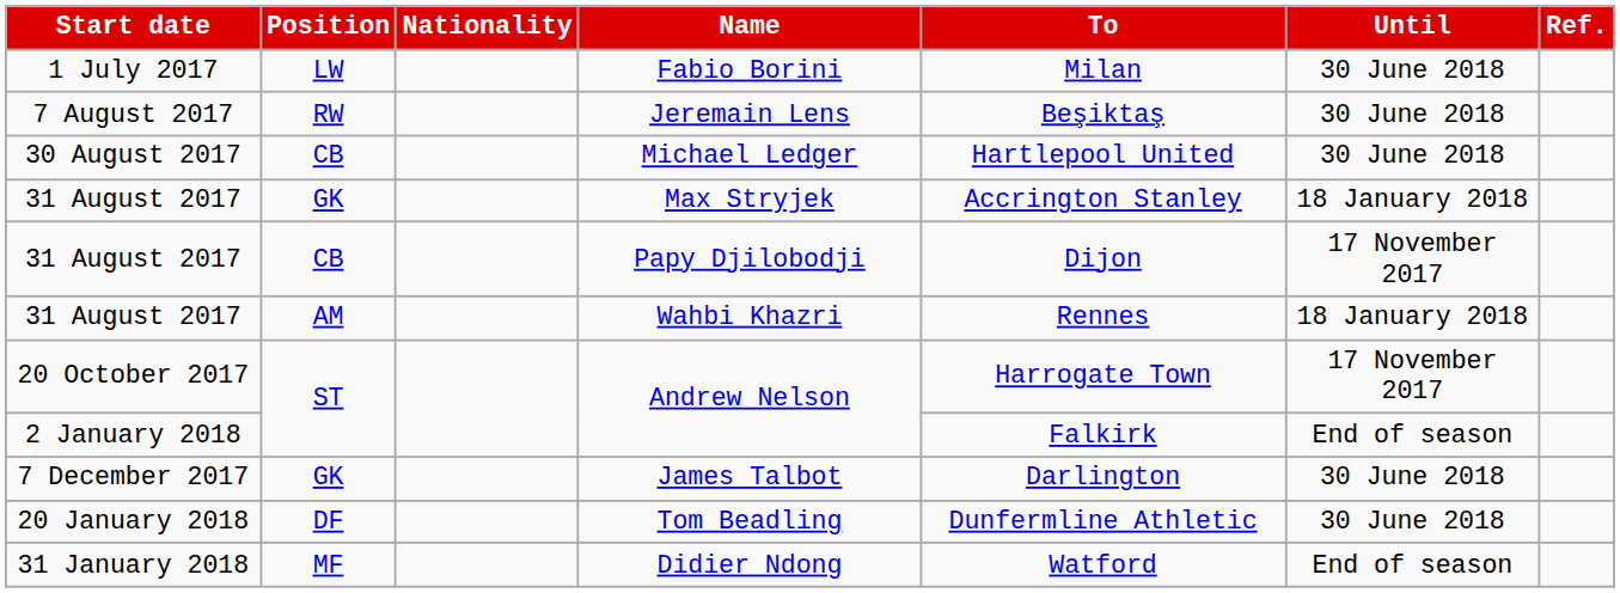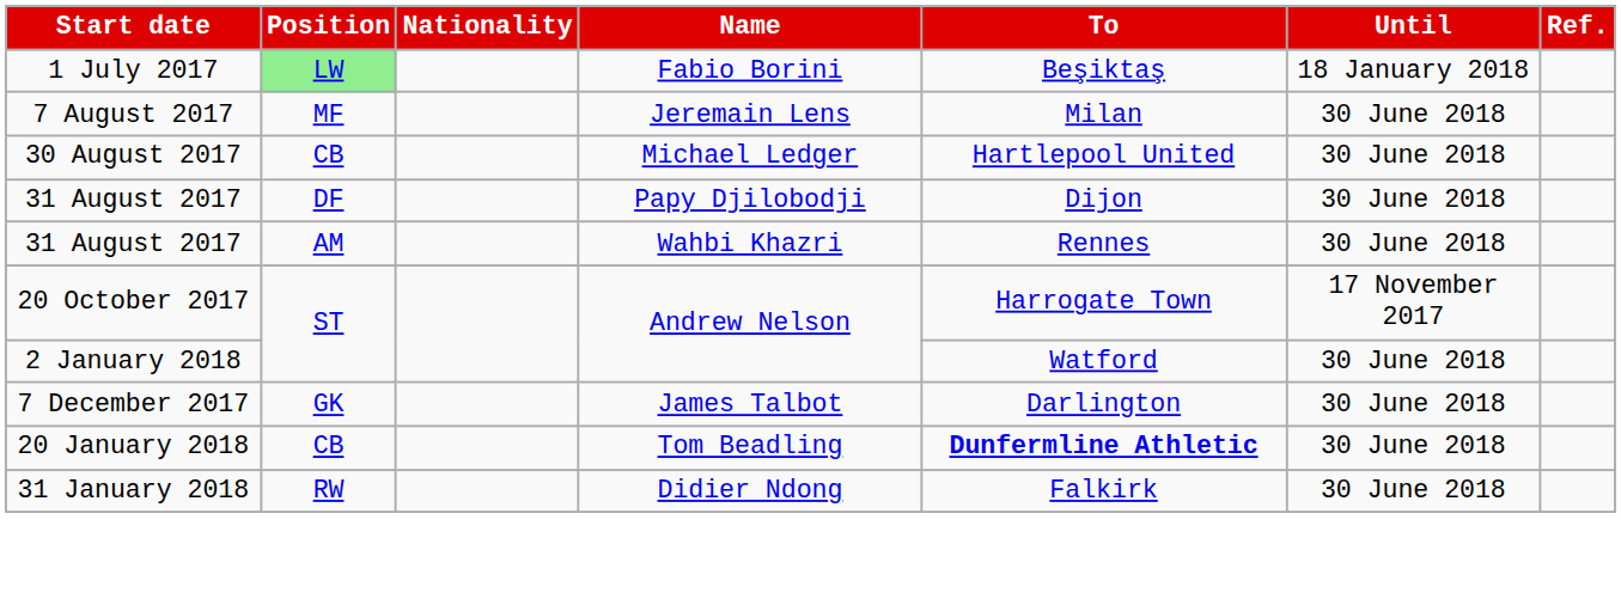 <table class="wikitable" style="text-align:center; font-size:90%">
 <tr>
 <th style="background:#DD0000; color:white; width:110px;">Start date</th>
 <th style="background:#DD0000; color:white; width:50px;">Position</th>
 <th style="background:#DD0000; color:white; width:50px;">Nationality</th>
 <th style="background:#DD0000; color:white; width:150px;">Name</th>
 <th style="background:#DD0000; color:white; width:160px;">To</th>
 <th style="background:#DD0000; color:white; width:110px;">Until</th>
 <th style="background:#DD0000; color:white; width:25px;">Ref.</th>
 </tr>
 <tr>
 <td>1 July 2017</td>
-<td><a href='#'>LW</a></td>
+<td style="background: lightgreen;"><a href='#'>LW</a></td>
 <td></td>
 <td><a href='#'>Fabio Borini</a></td>
-<td> <a href='#'>Milan</a></td>
-<td>30 June 2018</td>
+<td> <a href='#'>Beşiktaş</a></td>
+<td>18 January 2018</td>
 <td></td>
 </tr>
 <tr>
 <td>7 August 2017</td>
-<td><a href='#'>RW</a></td>
+<td><a href='#'>MF</a></td>
 <td></td>
 <td><a href='#'>Jeremain Lens</a></td>
-<td> <a href='#'>Beşiktaş</a></td>
+<td> <a href='#'>Milan</a></td>
 <td>30 June 2018</td>
 <td></td>
 </tr>
 <tr>
 <td>30 August 2017</td>
 <td><a href='#'>CB</a></td>
 <td></td>
 <td><a href='#'>Michael Ledger</a></td>
 <td> <a href='#'>Hartlepool United</a></td>
 <td>30 June 2018</td>
 <td></td>
 </tr>
 <tr>
 <td>31 August 2017</td>
-<td><a href='#'>GK</a></td>
-<td></td>
-<td><a href='#'>Max Stryjek</a></td>
-<td> <a href='#'>Accrington Stanley</a></td>
-<td>18 January 2018</td>
-<td></td>
-</tr>
-<tr>
-<td>31 August 2017</td>
-<td><a href='#'>CB</a></td>
+<td><a href='#'>DF</a></td>
 <td></td>
 <td><a href='#'>Papy Djilobodji</a></td>
 <td> <a href='#'>Dijon</a></td>
-<td>17 November 2017</td>
+<td>30 June 2018</td>
 <td></td>
 </tr>
 <tr>
 <td>31 August 2017</td>
 <td><a href='#'>AM</a></td>
 <td></td>
 <td><a href='#'>Wahbi Khazri</a></td>
 <td> <a href='#'>Rennes</a></td>
-<td>18 January 2018</td>
+<td>30 June 2018</td>
 <td></td>
 </tr>
 <tr>
 <td>20 October 2017</td>
 <td style="text-align: center;" rowspan="2"><a href='#'>ST</a></td>
 <td style="text-align: center;" rowspan="2"></td>
 <td style="text-align: center;" rowspan="2"><a href='#'>Andrew Nelson</a></td>
 <td> <a href='#'>Harrogate Town</a></td>
 <td>17 November 2017</td>
 <td></td>
 </tr>
 <tr>
 <td>2 January 2018</td>
-<td> <a href='#'>Falkirk</a></td>
-<td>End of season</td>
+<td> <a href='#'>Watford</a></td>
+<td>30 June 2018</td>
 <td></td>
 </tr>
 <tr>
 <td>7 December 2017</td>
 <td><a href='#'>GK</a></td>
 <td></td>
 <td><a href='#'>James Talbot</a></td>
 <td> <a href='#'>Darlington</a></td>
 <td>30 June 2018</td>
 <td></td>
 </tr>
 <tr>
 <td>20 January 2018</td>
-<td><a href='#'>DF</a></td>
+<td><a href='#'>CB</a></td>
 <td></td>
 <td><a href='#'>Tom Beadling</a></td>
-<td> <a href='#'>Dunfermline Athletic</a></td>
+<td><strong> <a href='#'>Dunfermline Athletic</a></strong></td>
 <td>30 June 2018</td>
 <td></td>
 </tr>
 <tr>
 <td>31 January 2018</td>
-<td><a href='#'>MF</a></td>
+<td><a href='#'>RW</a></td>
 <td></td>
 <td><a href='#'>Didier Ndong</a></td>
-<td> <a href='#'>Watford</a></td>
-<td>End of season</td>
+<td> <a href='#'>Falkirk</a></td>
+<td>30 June 2018</td>
 <td></td>
 </tr>
 </table>
